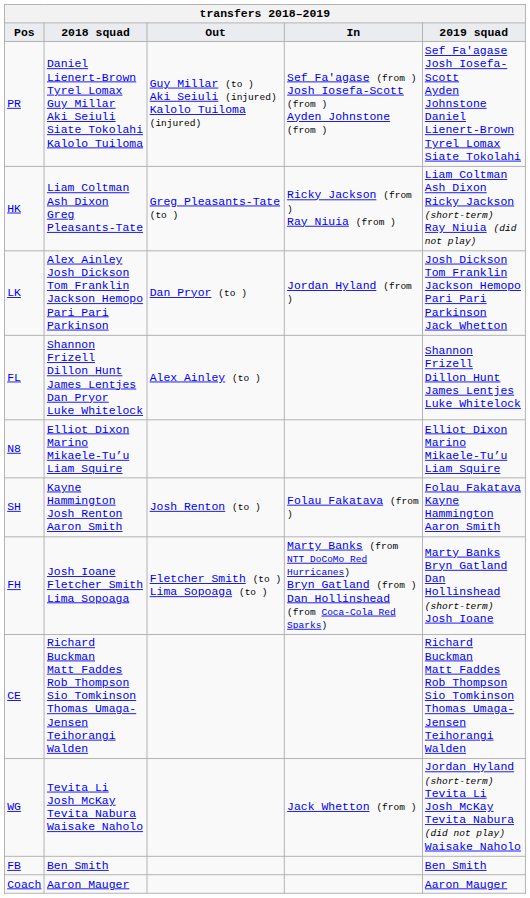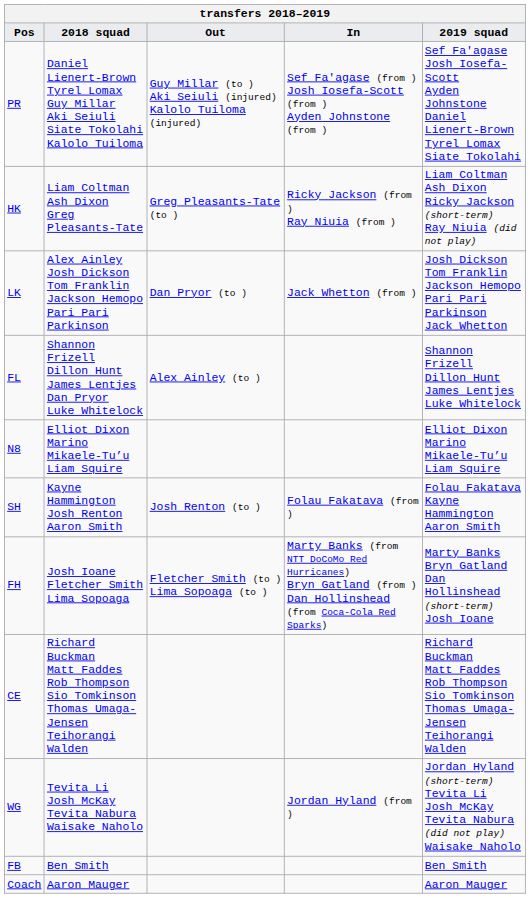 <table class="wikitable" style="text-align: left; width:95%">
 <tr>
 <th colspan="100%"> transfers 2018–2019</th>
 </tr>
 <tr>
 <th style="background:#ebecf0; width:6%;">Pos</th>
 <th style="background:#ebecf0; width:20%;">2018 squad</th>
 <th style="background:#ebecf0; width:27%;">Out</th>
 <th style="background:#ebecf0; width:27%;">In</th>
 <th style="background:#ebecf0; width:20%;">2019 squad</th>
 </tr>
 <tr>
 <td><a href='#'>PR</a></td>
 <td> <a href='#'>Daniel Lienert-Brown</a> <br> <a href='#'>Tyrel Lomax</a> <br> <a href='#'>Guy Millar</a> <br> <a href='#'>Aki Seiuli</a> <br> <a href='#'>Siate Tokolahi</a> <br> <a href='#'>Kalolo Tuiloma</a></td>
 <td>  <a href='#'>Guy Millar</a> <small>(to )</small> <br>  <a href='#'>Aki Seiuli</a> <small>(injured)</small> <br>  <a href='#'>Kalolo Tuiloma</a> <small>(injured)</small></td>
 <td>  <a href='#'>Sef Fa'agase</a> <small>(from )</small> <br>  <a href='#'>Josh Iosefa-Scott</a> <small>(from )</small> <br>  <a href='#'>Ayden Johnstone</a> <small>(from )</small></td>
 <td> <a href='#'>Sef Fa'agase</a> <br> <a href='#'>Josh Iosefa-Scott</a> <br> <a href='#'>Ayden Johnstone</a> <br> <a href='#'>Daniel Lienert-Brown</a> <br> <a href='#'>Tyrel Lomax</a> <br> <a href='#'>Siate Tokolahi</a></td>
 </tr>
 <tr>
 <td><a href='#'>HK</a></td>
 <td> <a href='#'>Liam Coltman</a> <br> <a href='#'>Ash Dixon</a> <br> <a href='#'>Greg Pleasants-Tate</a></td>
 <td>  <a href='#'>Greg Pleasants-Tate</a> <small>(to )</small></td>
 <td>  <a href='#'>Ricky Jackson</a> <small>(from )</small> <br>  <a href='#'>Ray Niuia</a> <small>(from )</small></td>
 <td> <a href='#'>Liam Coltman</a> <br> <a href='#'>Ash Dixon</a> <br> <a href='#'>Ricky Jackson</a> <small><em>(short-term)</em></small> <br> <a href='#'>Ray Niuia</a> <small><em>(did not play)</em></small></td>
 </tr>
 <tr>
 <td><a href='#'>LK</a></td>
 <td> <a href='#'>Alex Ainley</a> <br> <a href='#'>Josh Dickson</a> <br> <a href='#'>Tom Franklin</a> <br> <a href='#'>Jackson Hemopo</a> <br> <a href='#'>Pari Pari Parkinson</a></td>
 <td>  <a href='#'>Dan Pryor</a> <small>(to )</small></td>
-<td>  <a href='#'>Jordan Hyland</a> <small>(from )</small></td>
+<td>  <a href='#'>Jack Whetton</a> <small>(from )</small></td>
 <td> <a href='#'>Josh Dickson</a> <br> <a href='#'>Tom Franklin</a> <br> <a href='#'>Jackson Hemopo</a> <br> <a href='#'>Pari Pari Parkinson</a> <br> <a href='#'>Jack Whetton</a></td>
 </tr>
 <tr>
 <td><a href='#'>FL</a></td>
 <td> <a href='#'>Shannon Frizell</a> <br> <a href='#'>Dillon Hunt</a> <br> <a href='#'>James Lentjes</a> <br> <a href='#'>Dan Pryor</a> <br> <a href='#'>Luke Whitelock</a></td>
 <td>  <a href='#'>Alex Ainley</a> <small>(to )</small></td>
 <td></td>
 <td> <a href='#'>Shannon Frizell</a> <br> <a href='#'>Dillon Hunt</a> <br> <a href='#'>James Lentjes</a> <br> <a href='#'>Luke Whitelock</a></td>
 </tr>
 <tr>
 <td><a href='#'>N8</a></td>
 <td> <a href='#'>Elliot Dixon</a> <br> <a href='#'>Marino Mikaele-Tu’u</a> <br> <a href='#'>Liam Squire</a></td>
 <td></td>
 <td></td>
 <td> <a href='#'>Elliot Dixon</a> <br> <a href='#'>Marino Mikaele-Tu’u</a> <br> <a href='#'>Liam Squire</a></td>
 </tr>
 <tr>
 <td><a href='#'>SH</a></td>
 <td> <a href='#'>Kayne Hammington</a> <br> <a href='#'>Josh Renton</a> <br> <a href='#'>Aaron Smith</a></td>
 <td>  <a href='#'>Josh Renton</a> <small>(to )</small></td>
 <td>  <a href='#'>Folau Fakatava</a> <small>(from )</small></td>
 <td> <a href='#'>Folau Fakatava</a> <br> <a href='#'>Kayne Hammington</a> <br> <a href='#'>Aaron Smith</a></td>
 </tr>
 <tr>
 <td><a href='#'>FH</a></td>
 <td> <a href='#'>Josh Ioane</a> <br> <a href='#'>Fletcher Smith</a> <br> <a href='#'>Lima Sopoaga</a></td>
 <td>  <a href='#'>Fletcher Smith</a> <small>(to )</small> <br>  <a href='#'>Lima Sopoaga</a> <small>(to )</small></td>
 <td>  <a href='#'>Marty Banks</a> <small>(from  <a href='#'>NTT DoCoMo Red Hurricanes</a>)</small> <br>  <a href='#'>Bryn Gatland</a> <small>(from )</small> <br>  <a href='#'>Dan Hollinshead</a> <small>(from  <a href='#'>Coca-Cola Red Sparks</a>)</small></td>
 <td> <a href='#'>Marty Banks</a> <br> <a href='#'>Bryn Gatland</a> <br> <a href='#'>Dan Hollinshead</a> <small><em>(short-term)</em></small> <br> <a href='#'>Josh Ioane</a></td>
 </tr>
 <tr>
 <td><a href='#'>CE</a></td>
 <td> <a href='#'>Richard Buckman</a> <br> <a href='#'>Matt Faddes</a> <br> <a href='#'>Rob Thompson</a> <br> <a href='#'>Sio Tomkinson</a> <br> <a href='#'>Thomas Umaga-Jensen</a> <br> <a href='#'>Teihorangi Walden</a></td>
 <td></td>
 <td></td>
 <td> <a href='#'>Richard Buckman</a> <br> <a href='#'>Matt Faddes</a> <br> <a href='#'>Rob Thompson</a> <br> <a href='#'>Sio Tomkinson</a> <br> <a href='#'>Thomas Umaga-Jensen</a> <br> <a href='#'>Teihorangi Walden</a></td>
 </tr>
 <tr>
 <td><a href='#'>WG</a></td>
 <td> <a href='#'>Tevita Li</a> <br> <a href='#'>Josh McKay</a> <br> <a href='#'>Tevita Nabura</a> <br> <a href='#'>Waisake Naholo</a></td>
 <td></td>
-<td>  <a href='#'>Jack Whetton</a> <small>(from )</small></td>
+<td>  <a href='#'>Jordan Hyland</a> <small>(from )</small></td>
 <td> <a href='#'>Jordan Hyland</a> <small><em>(short-term)</em></small> <br> <a href='#'>Tevita Li</a> <br> <a href='#'>Josh McKay</a> <br> <a href='#'>Tevita Nabura</a> <small><em>(did not play)</em></small> <br> <a href='#'>Waisake Naholo</a></td>
 </tr>
 <tr>
 <td><a href='#'>FB</a></td>
 <td> <a href='#'>Ben Smith</a></td>
 <td></td>
 <td></td>
 <td> <a href='#'>Ben Smith</a></td>
 </tr>
 <tr>
 <td><a href='#'>Coach</a></td>
 <td> <a href='#'>Aaron Mauger</a></td>
 <td></td>
 <td></td>
 <td> <a href='#'>Aaron Mauger</a></td>
 </tr>
 </table>
